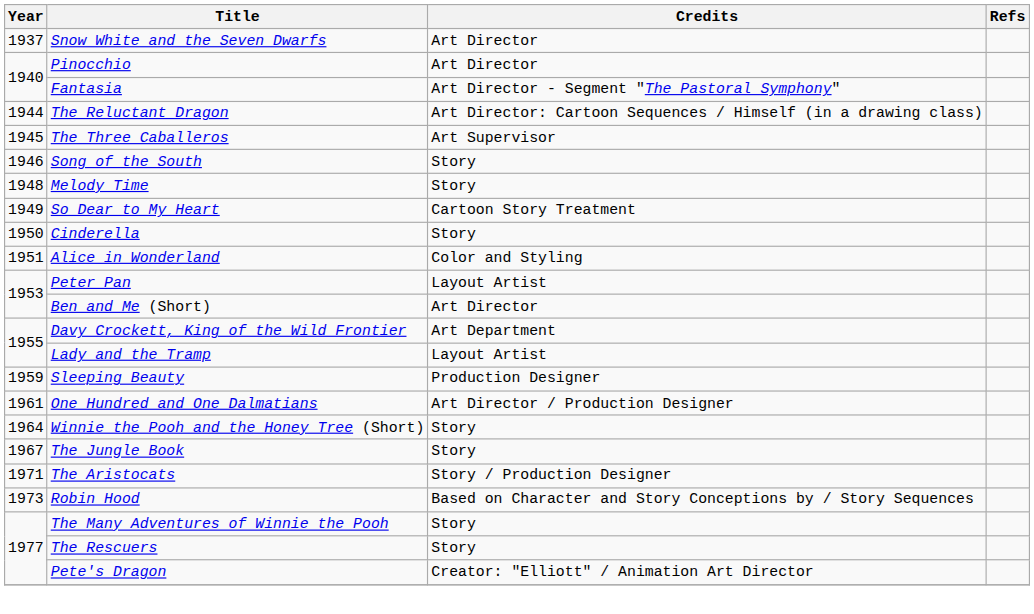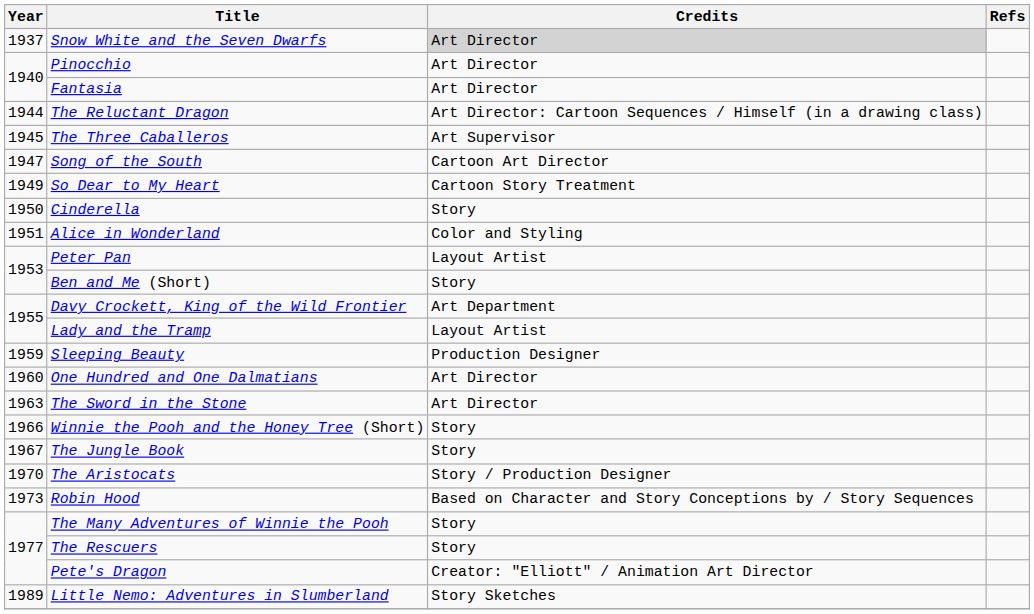 <table class="wikitable sortable">
 <tr>
 <th>Year</th>
 <th>Title</th>
 <th>Credits</th>
 <th>Refs</th>
 </tr>
 <tr>
 <td>1937</td>
 <td><em><a href='#'>Snow White and the Seven Dwarfs</a></em></td>
-<td>Art Director</td>
+<td style="background: lightgrey;">Art Director</td>
 <td></td>
 </tr>
 <tr>
 <td rowspan="2">1940</td>
 <td><em><a href='#'>Pinocchio</a></em></td>
 <td>Art Director</td>
 <td></td>
 </tr>
 <tr>
 <td><em><a href='#'>Fantasia</a></em></td>
-<td>Art Director - Segment "<em><a href='#'>The Pastoral Symphony</a></em>"</td>
+<td>Art Director</td>
 <td></td>
 </tr>
 <tr>
 <td>1944</td>
 <td><em><a href='#'>The Reluctant Dragon</a></em></td>
 <td>Art Director: Cartoon Sequences / Himself (in a drawing class)</td>
 <td></td>
 </tr>
 <tr>
 <td>1945</td>
 <td><em><a href='#'>The Three Caballeros</a></em></td>
 <td>Art Supervisor</td>
 <td></td>
 </tr>
 <tr>
-<td>1946</td>
+<td>1947</td>
 <td><em><a href='#'>Song of the South</a></em></td>
-<td>Story</td>
-<td></td>
-</tr>
-<tr>
-<td>1948</td>
-<td><em><a href='#'>Melody Time</a></em></td>
-<td>Story</td>
+<td>Cartoon Art Director</td>
 <td></td>
 </tr>
 <tr>
 <td>1949</td>
 <td><em><a href='#'>So Dear to My Heart</a></em></td>
 <td>Cartoon Story Treatment</td>
 <td></td>
 </tr>
 <tr>
 <td>1950</td>
 <td><em><a href='#'>Cinderella</a></em></td>
 <td>Story</td>
 <td></td>
 </tr>
 <tr>
 <td>1951</td>
 <td><em><a href='#'>Alice in Wonderland</a></em></td>
 <td>Color and Styling</td>
 <td></td>
 </tr>
 <tr>
 <td rowspan="2">1953</td>
 <td><em><a href='#'>Peter Pan</a></em></td>
 <td>Layout Artist</td>
 <td></td>
 </tr>
 <tr>
 <td><em><a href='#'>Ben and Me</a></em> (Short)</td>
-<td>Art Director</td>
+<td>Story</td>
 <td></td>
 </tr>
 <tr>
 <td rowspan="2">1955</td>
 <td><em><a href='#'>Davy Crockett, King of the Wild Frontier</a></em></td>
 <td>Art Department</td>
 <td></td>
 </tr>
 <tr>
 <td><em><a href='#'>Lady and the Tramp</a></em></td>
 <td>Layout Artist</td>
 <td></td>
 </tr>
 <tr>
 <td>1959</td>
 <td><em><a href='#'>Sleeping Beauty</a></em></td>
 <td>Production Designer</td>
 <td></td>
 </tr>
 <tr>
-<td>1961</td>
+<td>1960</td>
 <td><em><a href='#'>One Hundred and One Dalmatians</a></em></td>
-<td>Art Director / Production Designer</td>
+<td>Art Director</td>
 <td></td>
 </tr>
 <tr>
-<td>1964</td>
+<td>1963</td>
+<td><em><a href='#'>The Sword in the Stone</a></em></td>
+<td>Art Director</td>
+<td></td>
+</tr>
+<tr>
+<td>1966</td>
 <td><em><a href='#'>Winnie the Pooh and the Honey Tree</a></em> (Short)</td>
 <td>Story</td>
 <td></td>
 </tr>
 <tr>
 <td>1967</td>
 <td><em><a href='#'>The Jungle Book</a></em></td>
 <td>Story</td>
 <td></td>
 </tr>
 <tr>
-<td>1971</td>
+<td>1970</td>
 <td><em><a href='#'>The Aristocats</a></em></td>
 <td>Story / Production Designer</td>
 <td></td>
 </tr>
 <tr>
 <td>1973</td>
 <td><em><a href='#'>Robin Hood</a></em></td>
 <td>Based on Character and Story Conceptions by / Story Sequences</td>
 <td></td>
 </tr>
 <tr>
 <td rowspan="3">1977</td>
 <td><em><a href='#'>The Many Adventures of Winnie the Pooh</a></em></td>
 <td>Story</td>
 <td></td>
 </tr>
 <tr>
 <td><em><a href='#'>The Rescuers</a></em></td>
 <td>Story</td>
 <td></td>
 </tr>
 <tr>
 <td><em><a href='#'>Pete's Dragon</a></em></td>
 <td>Creator: "Elliott" / Animation Art Director</td>
 <td></td>
 </tr>
 <tr>
+<td>1989</td>
+<td><em><a href='#'>Little Nemo: Adventures in Slumberland</a></em></td>
+<td>Story Sketches</td>
+<td></td>
+</tr>
+<tr>
 </tr>
 </table>
